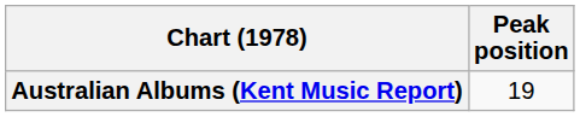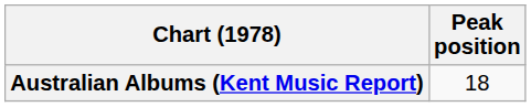 <table class="wikitable plainrowheaders">
 <tr>
 <th scope="col">Chart (1978)</th>
 <th scope="col">Peak<br>position</th>
 </tr>
 <tr>
 <th scope="row">Australian Albums (<a href='#'>Kent Music Report</a>)</th>
-<td align="center">19</td>
+<td align="center">18</td>
 </tr>
 </table>
